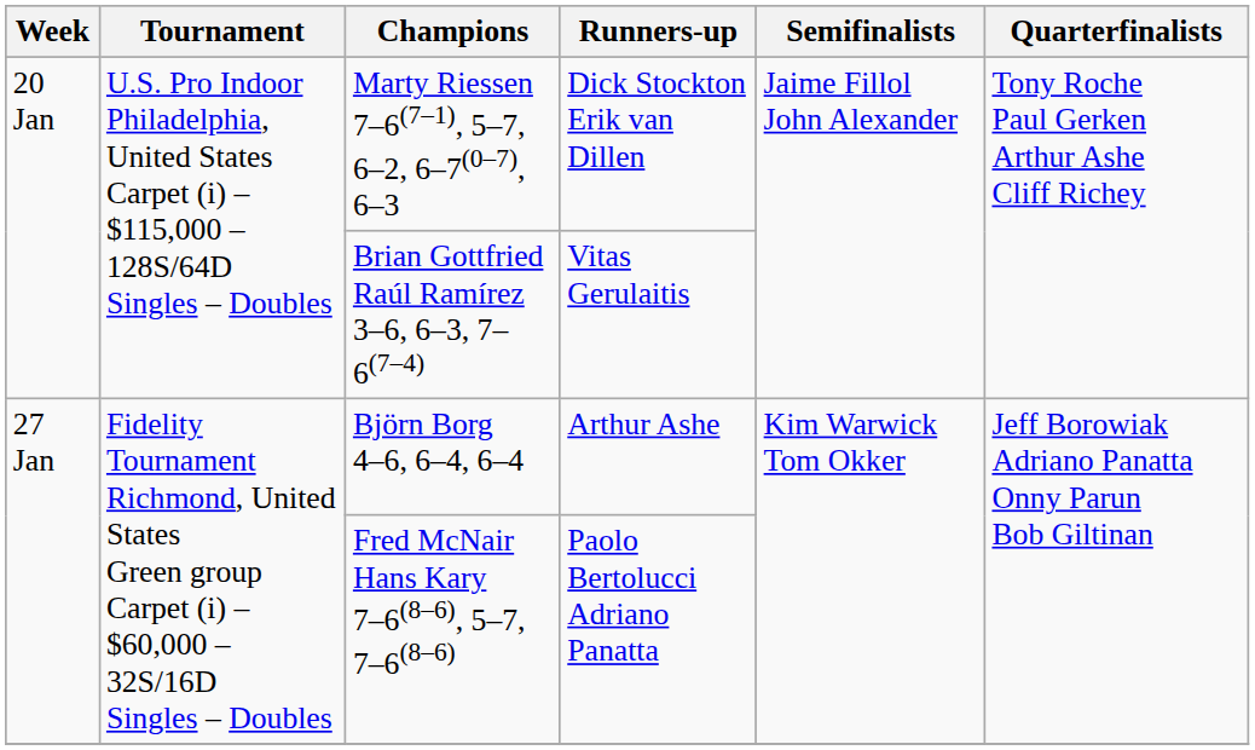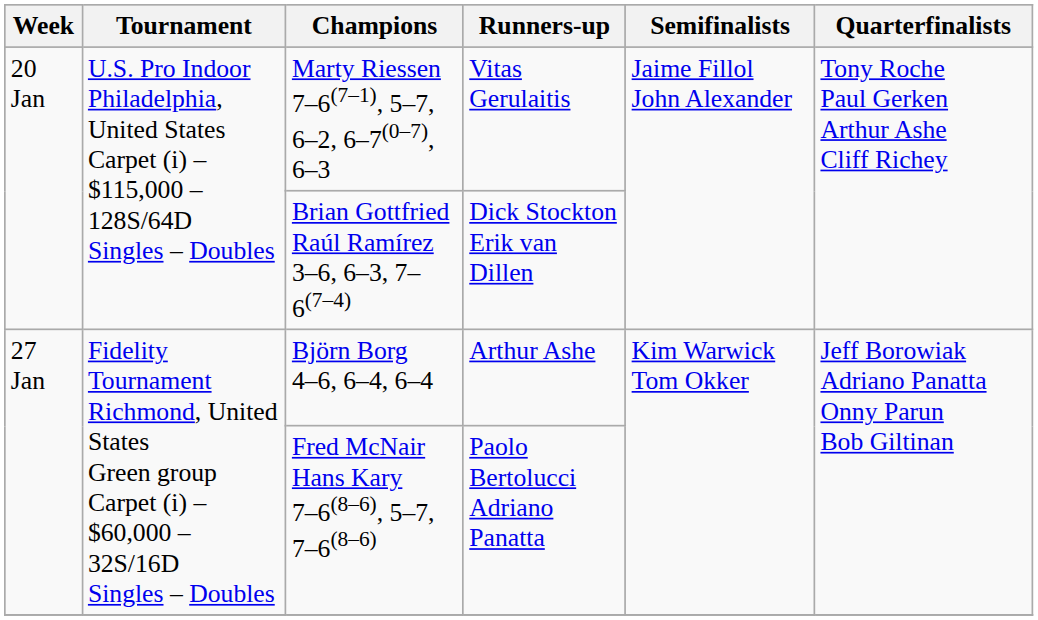 <table class=wikitable style=font-size:95%>
 <tr>
 <th style="width:48px;">Week</th>
 <th style="width:250px;">Tournament</th>
 <th style="width:195px;">Champions</th>
 <th style="width:195px;">Runners-up</th>
 <th style="width:195px;">Semifinalists</th>
 <th style="width:195px;">Quarterfinalists</th>
 </tr>
 <tr valign=top>
 <td rowspan=2>20 Jan</td>
 <td rowspan=2><a href='#'>U.S. Pro Indoor</a><br> <a href='#'>Philadelphia</a>, United States<br>Carpet (i) – $115,000 – 128S/64D <br> <a href='#'>Singles</a> – <a href='#'>Doubles</a></td>
 <td> <a href='#'>Marty Riessen</a><br>7–6<sup>(7–1)</sup>, 5–7, 6–2, 6–7<sup>(0–7)</sup>, 6–3</td>
-<td> <a href='#'>Dick Stockton</a><br> <a href='#'>Erik van Dillen</a></td>
+<td> <a href='#'>Vitas Gerulaitis</a></td>
 <td rowspan=2> <a href='#'>Jaime Fillol</a><br> <a href='#'>John Alexander</a></td>
 <td rowspan=2> <a href='#'>Tony Roche</a><br> <a href='#'>Paul Gerken</a><br> <a href='#'>Arthur Ashe</a><br> <a href='#'>Cliff Richey</a></td>
 </tr>
 <tr valign=top>
 <td> <a href='#'>Brian Gottfried</a><br> <a href='#'>Raúl Ramírez</a><br>3–6, 6–3, 7–6<sup>(7–4)</sup></td>
-<td> <a href='#'>Vitas Gerulaitis</a></td>
+<td> <a href='#'>Dick Stockton</a><br> <a href='#'>Erik van Dillen</a></td>
 </tr>
 <tr valign=top>
 <td rowspan=2>27 Jan</td>
 <td rowspan=2><a href='#'>Fidelity Tournament</a><br> <a href='#'>Richmond</a>, United States <br> Green group <br> Carpet (i) – $60,000 – 32S/16D <br> <a href='#'>Singles</a> – <a href='#'>Doubles</a></td>
 <td> <a href='#'>Björn Borg</a><br>4–6, 6–4, 6–4</td>
 <td> <a href='#'>Arthur Ashe</a></td>
 <td rowspan=2> <a href='#'>Kim Warwick</a><br> <a href='#'>Tom Okker</a></td>
 <td rowspan=2> <a href='#'>Jeff Borowiak</a><br> <a href='#'>Adriano Panatta</a><br> <a href='#'>Onny Parun</a><br> <a href='#'>Bob Giltinan</a></td>
 </tr>
 <tr valign=top>
 <td> <a href='#'>Fred McNair</a><br> <a href='#'>Hans Kary</a><br>7–6<sup>(8–6)</sup>, 5–7, 7–6<sup>(8–6)</sup></td>
 <td> <a href='#'>Paolo Bertolucci</a><br> <a href='#'>Adriano Panatta</a></td>
 </tr>
 <tr valign=top>
 </tr>
 </table>
